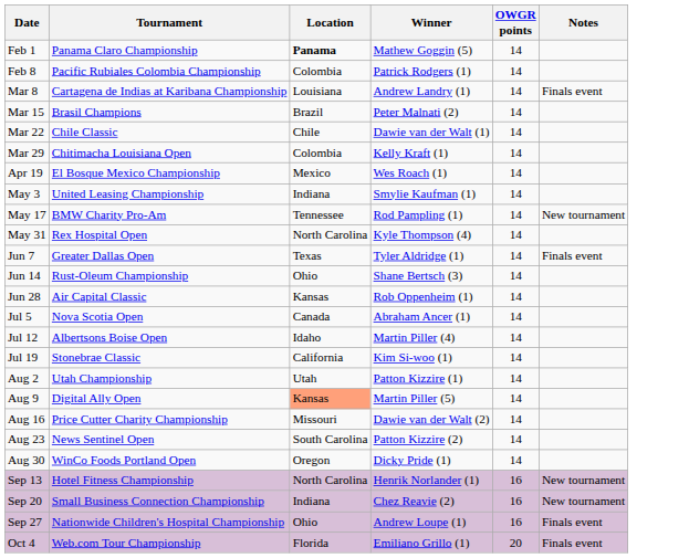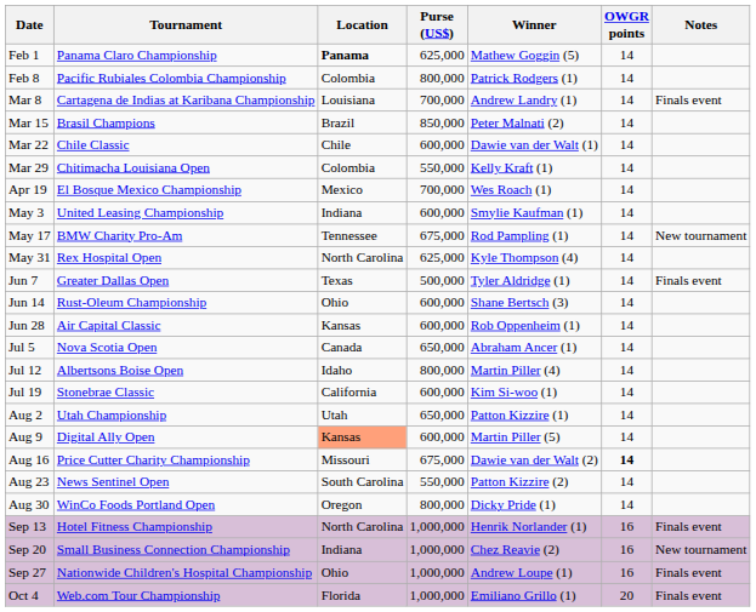 <table class="wikitable" style="font-size:95%">
 <tr>
 <th>Date</th>
 <th>Tournament</th>
 <th>Location</th>
+<th>Purse<br>(<a href='#'>US$</a>)</th>
 <th>Winner</th>
 <th><a href='#'>OWGR</a><br>points</th>
 <th>Notes</th>
 </tr>
 <tr>
 <td>Feb 1</td>
 <td><a href='#'>Panama Claro Championship</a></td>
 <td><strong>Panama</strong></td>
+<td align=right>625,000</td>
 <td> <a href='#'>Mathew Goggin</a> (5)</td>
 <td align=center>14</td>
 <td></td>
 </tr>
 <tr>
 <td>Feb 8</td>
 <td><a href='#'>Pacific Rubiales Colombia Championship</a></td>
 <td>Colombia</td>
+<td align=right>800,000</td>
 <td> <a href='#'>Patrick Rodgers</a> (1)</td>
 <td align=center>14</td>
 <td></td>
 </tr>
 <tr>
 <td>Mar 8</td>
 <td><a href='#'>Cartagena de Indias at Karibana Championship</a></td>
 <td>Louisiana</td>
+<td align=right>700,000</td>
 <td> <a href='#'>Andrew Landry</a> (1)</td>
 <td align=center>14</td>
 <td>Finals event</td>
 </tr>
 <tr>
 <td>Mar 15</td>
 <td><a href='#'>Brasil Champions</a></td>
 <td>Brazil</td>
+<td align=right>850,000</td>
 <td> <a href='#'>Peter Malnati</a> (2)</td>
 <td align=center>14</td>
 <td></td>
 </tr>
 <tr>
 <td>Mar 22</td>
 <td><a href='#'>Chile Classic</a></td>
 <td>Chile</td>
+<td align=right>600,000</td>
 <td> <a href='#'>Dawie van der Walt</a> (1)</td>
 <td align=center>14</td>
 <td></td>
 </tr>
 <tr>
 <td>Mar 29</td>
 <td><a href='#'>Chitimacha Louisiana Open</a></td>
 <td>Colombia</td>
+<td align=right>550,000</td>
 <td> <a href='#'>Kelly Kraft</a> (1)</td>
 <td align=center>14</td>
 <td></td>
 </tr>
 <tr>
 <td>Apr 19</td>
 <td><a href='#'>El Bosque Mexico Championship</a></td>
 <td>Mexico</td>
+<td align=right>700,000</td>
 <td> <a href='#'>Wes Roach</a> (1)</td>
 <td align=center>14</td>
 <td></td>
 </tr>
 <tr>
 <td>May 3</td>
 <td><a href='#'>United Leasing Championship</a></td>
 <td>Indiana</td>
+<td align=right>600,000</td>
 <td> <a href='#'>Smylie Kaufman</a> (1)</td>
 <td align=center>14</td>
 <td></td>
 </tr>
 <tr>
 <td>May 17</td>
 <td><a href='#'>BMW Charity Pro-Am</a></td>
 <td>Tennessee</td>
+<td align=right>675,000</td>
 <td> <a href='#'>Rod Pampling</a> (1)</td>
 <td align=center>14</td>
 <td>New tournament</td>
 </tr>
 <tr>
 <td>May 31</td>
 <td><a href='#'>Rex Hospital Open</a></td>
 <td>North Carolina</td>
+<td align=right>625,000</td>
 <td> <a href='#'>Kyle Thompson</a> (4)</td>
 <td align=center>14</td>
 <td></td>
 </tr>
 <tr>
 <td>Jun 7</td>
 <td><a href='#'>Greater Dallas Open</a></td>
 <td>Texas</td>
+<td align=right>500,000</td>
 <td> <a href='#'>Tyler Aldridge</a> (1)</td>
 <td align=center>14</td>
 <td>Finals event</td>
 </tr>
 <tr>
 <td>Jun 14</td>
 <td><a href='#'>Rust-Oleum Championship</a></td>
 <td>Ohio</td>
+<td align=right>600,000</td>
 <td> <a href='#'>Shane Bertsch</a> (3)</td>
 <td align=center>14</td>
 <td></td>
 </tr>
 <tr>
 <td>Jun 28</td>
 <td><a href='#'>Air Capital Classic</a></td>
 <td>Kansas</td>
+<td align=right>600,000</td>
 <td> <a href='#'>Rob Oppenheim</a> (1)</td>
 <td align=center>14</td>
 <td></td>
 </tr>
 <tr>
 <td>Jul 5</td>
 <td><a href='#'>Nova Scotia Open</a></td>
 <td>Canada</td>
+<td align=right>650,000</td>
 <td> <a href='#'>Abraham Ancer</a> (1)</td>
 <td align=center>14</td>
 <td></td>
 </tr>
 <tr>
 <td>Jul 12</td>
 <td><a href='#'>Albertsons Boise Open</a></td>
 <td>Idaho</td>
+<td align=right>800,000</td>
 <td> <a href='#'>Martin Piller</a> (4)</td>
 <td align=center>14</td>
 <td></td>
 </tr>
 <tr>
 <td>Jul 19</td>
 <td><a href='#'>Stonebrae Classic</a></td>
 <td>California</td>
+<td align=right>600,000</td>
 <td> <a href='#'>Kim Si-woo</a> (1)</td>
 <td align=center>14</td>
 <td></td>
 </tr>
 <tr>
 <td>Aug 2</td>
 <td><a href='#'>Utah Championship</a></td>
 <td>Utah</td>
+<td align=right>650,000</td>
 <td> <a href='#'>Patton Kizzire</a> (1)</td>
 <td align=center>14</td>
 <td></td>
 </tr>
 <tr>
 <td>Aug 9</td>
 <td><a href='#'>Digital Ally Open</a></td>
 <td style="background: lightsalmon;">Kansas</td>
+<td align=right>600,000</td>
 <td> <a href='#'>Martin Piller</a> (5)</td>
 <td align=center>14</td>
 <td></td>
 </tr>
 <tr>
 <td>Aug 16</td>
 <td><a href='#'>Price Cutter Charity Championship</a></td>
 <td>Missouri</td>
+<td align=right>675,000</td>
 <td> <a href='#'>Dawie van der Walt</a> (2)</td>
-<td align=center>14</td>
+<td align=center><strong>14</strong></td>
 <td></td>
 </tr>
 <tr>
 <td>Aug 23</td>
 <td><a href='#'>News Sentinel Open</a></td>
 <td>South Carolina</td>
+<td align=right>550,000</td>
 <td> <a href='#'>Patton Kizzire</a> (2)</td>
 <td align=center>14</td>
 <td></td>
 </tr>
 <tr>
 <td>Aug 30</td>
 <td><a href='#'>WinCo Foods Portland Open</a></td>
 <td>Oregon</td>
+<td align=right>800,000</td>
 <td> <a href='#'>Dicky Pride</a> (1)</td>
 <td align=center>14</td>
 <td></td>
 </tr>
 <tr style="background:thistle;">
 <td>Sep 13</td>
 <td><a href='#'>Hotel Fitness Championship</a></td>
 <td>North Carolina</td>
+<td align=right>1,000,000</td>
 <td> <a href='#'>Henrik Norlander</a> (1)</td>
 <td align=center>16</td>
-<td>New tournament</td>
+<td>Finals event</td>
 </tr>
 <tr style="background:thistle;">
 <td>Sep 20</td>
 <td><a href='#'>Small Business Connection Championship</a></td>
 <td>Indiana</td>
+<td align=right>1,000,000</td>
 <td> <a href='#'>Chez Reavie</a> (2)</td>
 <td align=center>16</td>
 <td>New tournament</td>
 </tr>
 <tr style="background:thistle;">
 <td>Sep 27</td>
 <td><a href='#'>Nationwide Children's Hospital Championship</a></td>
 <td>Ohio</td>
+<td align=right>1,000,000</td>
 <td> <a href='#'>Andrew Loupe</a> (1)</td>
 <td align=center>16</td>
 <td>Finals event</td>
 </tr>
 <tr style="background:thistle;">
 <td>Oct 4</td>
 <td><a href='#'>Web.com Tour Championship</a></td>
 <td>Florida</td>
+<td align=right>1,000,000</td>
 <td> <a href='#'>Emiliano Grillo</a> (1)</td>
 <td align=center>20</td>
 <td>Finals event</td>
 </tr>
 </table>
